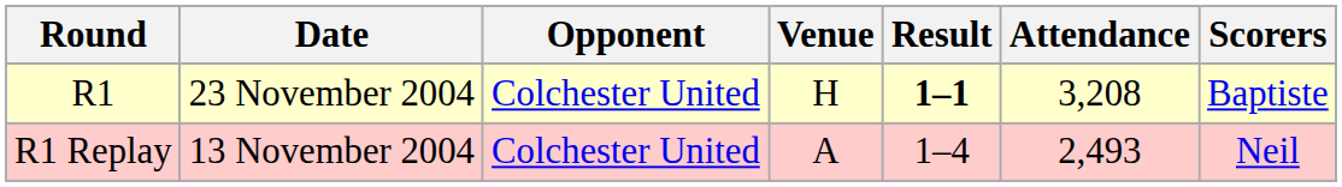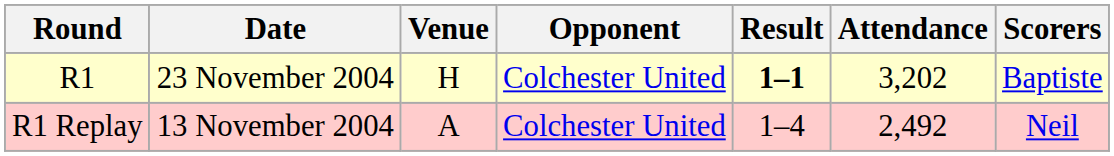 <table class= "wikitable " style="font-size:100%; text-align:center">
 <tr>
 <th>Round</th>
 <th>Date</th>
+<th>Venue</th>
 <th>Opponent</th>
-<th>Venue</th>
 <th>Result</th>
 <th>Attendance</th>
 <th>Scorers</th>
 </tr>
 <tr style="background: #FFFFCC;">
 <td>R1</td>
 <td>23 November 2004</td>
+<td>H</td>
 <td><a href='#'>Colchester United</a></td>
-<td>H</td>
 <td><strong>1–1</strong></td>
-<td>3,208</td>
+<td>3,202</td>
 <td><a href='#'>Baptiste</a></td>
 </tr>
 <tr style="background: #FFCCCC;">
 <td>R1 Replay</td>
 <td>13 November 2004</td>
+<td>A</td>
 <td><a href='#'>Colchester United</a></td>
-<td>A</td>
 <td>1–4</td>
-<td>2,493</td>
+<td>2,492</td>
 <td><a href='#'>Neil</a></td>
 </tr>
 </table>
